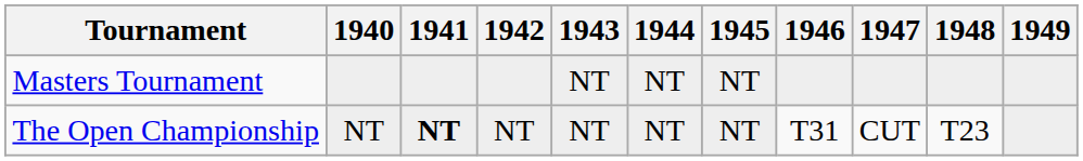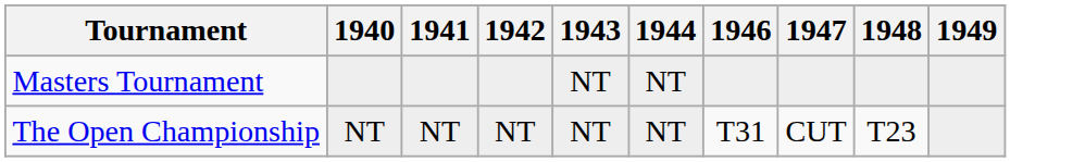 <table class="wikitable" style="font-size:95%;text-align:center;">
 <tr>
 <th>Tournament</th>
 <th>1940</th>
 <th>1941</th>
 <th>1942</th>
 <th>1943</th>
 <th>1944</th>
-<th>1945</th>
 <th>1946</th>
 <th>1947</th>
 <th>1948</th>
 <th>1949</th>
 </tr>
 <tr>
 <td align="left"><a href='#'>Masters Tournament</a></td>
 <td style="background:#eeeeee;"></td>
 <td style="background:#eeeeee;"></td>
 <td style="background:#eeeeee;"></td>
 <td style="background:#eeeeee;">NT</td>
 <td style="background:#eeeeee;">NT</td>
-<td style="background:#eeeeee;">NT</td>
 <td style="background:#eeeeee;"></td>
 <td style="background:#eeeeee;"></td>
 <td style="background:#eeeeee;"></td>
 <td style="background:#eeeeee;"></td>
 </tr>
 <tr>
 <td align="left"><a href='#'>The Open Championship</a></td>
 <td style="background:#eeeeee;">NT</td>
-<td style="background:#eeeeee;"><strong>NT</strong></td>
 <td style="background:#eeeeee;">NT</td>
 <td style="background:#eeeeee;">NT</td>
 <td style="background:#eeeeee;">NT</td>
 <td style="background:#eeeeee;">NT</td>
 <td>T31</td>
 <td>CUT</td>
 <td>T23</td>
 <td style="background:#eeeeee;"></td>
 </tr>
 </table>
